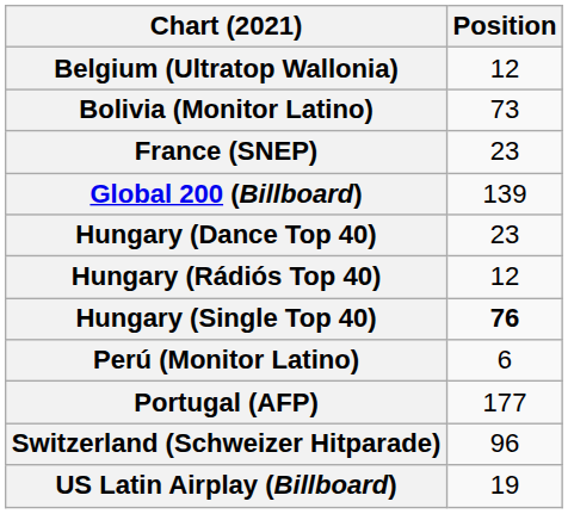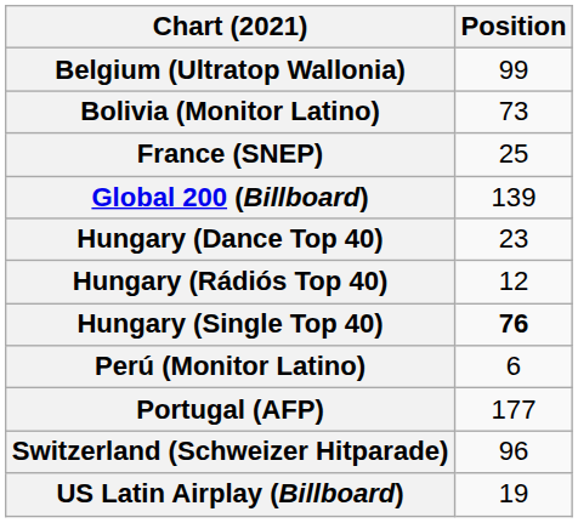 <table class="wikitable sortable plainrowheaders" style="text-align:center">
 <tr>
 <th scope="col">Chart (2021)</th>
 <th scope="col">Position</th>
 </tr>
 <tr>
 <th scope="row">Belgium (Ultratop Wallonia)</th>
-<td>12</td>
+<td>99</td>
 </tr>
 <tr>
 <th scope="row">Bolivia (Monitor Latino)</th>
 <td>73</td>
 </tr>
 <tr>
 <th scope="row">France (SNEP)</th>
-<td>23</td>
+<td>25</td>
 </tr>
 <tr>
 <th scope="row"><a href='#'>Global 200</a> (<em>Billboard</em>)</th>
 <td>139</td>
 </tr>
 <tr>
 <th scope="row">Hungary (Dance Top 40)</th>
 <td>23</td>
 </tr>
 <tr>
 <th scope="row">Hungary (Rádiós Top 40)</th>
 <td>12</td>
 </tr>
 <tr>
 <th scope="row">Hungary (Single Top 40)</th>
 <td><strong>76</strong></td>
 </tr>
 <tr>
 <th scope="row">Perú (Monitor Latino)</th>
 <td>6</td>
 </tr>
 <tr>
 <th scope="row">Portugal (AFP)</th>
 <td>177</td>
 </tr>
 <tr>
 <th scope="row">Switzerland (Schweizer Hitparade)</th>
 <td>96</td>
 </tr>
 <tr>
 <th scope="row">US Latin Airplay (<em>Billboard</em>)</th>
 <td>19</td>
 </tr>
 </table>
